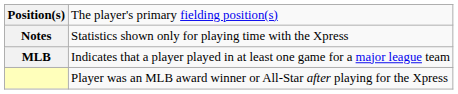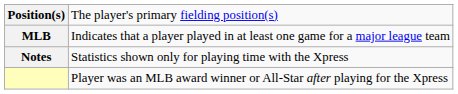 <table class="wikitable plainrowheaders" style="font-size:85%">
 <tr>
 <th scope="row" style="text-align:center"><strong>Position(s)</strong></th>
 <td>The player's primary <a href='#'>fielding position(s)</a></td>
 </tr>
 <tr>
+<th scope="row" style="text-align:center"><strong>MLB</strong></th>
+<td>Indicates that a player played in at least one game for a <a href='#'>major league</a> team</td>
+</tr>
+<tr>
 <th scope="row" style="text-align:center"><strong>Notes</strong></th>
 <td>Statistics shown only for playing time with the Xpress</td>
-</tr>
-<tr>
-<th scope="row" style="text-align:center"><strong>MLB</strong></th>
-<td>Indicates that a player played in at least one game for a <a href='#'>major league</a> team</td>
 </tr>
 <tr>
 <th scope="row" style="text-align:center; background-color:#FFFFBB"></th>
 <td>Player was an MLB award winner or All-Star <em>after</em> playing for the Xpress</td>
 </tr>
 </table>
